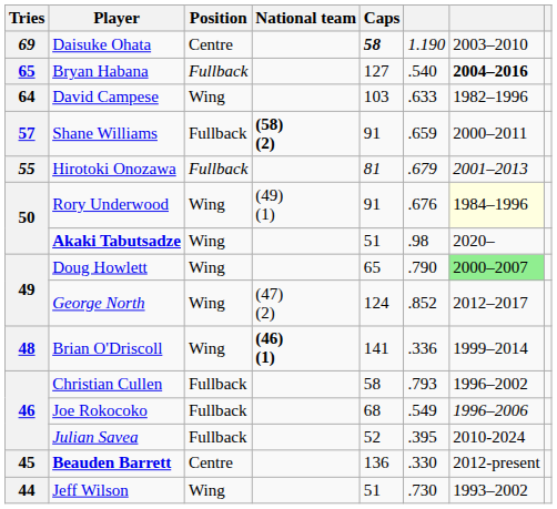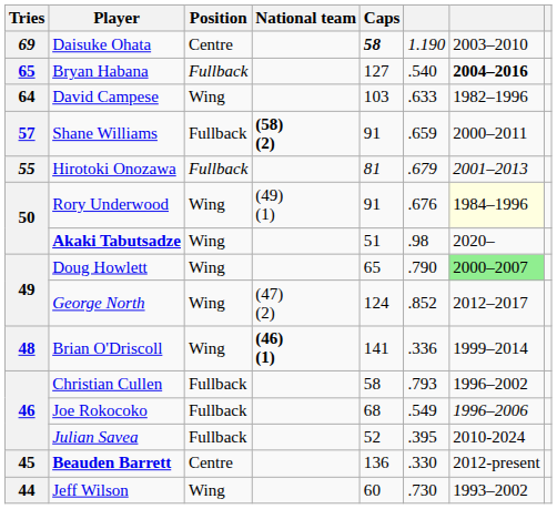 <table class="wikitable sortable">
 <tr>
 <th>Tries</th>
 <th>Player</th>
 <th>Position</th>
 <th>National team</th>
 <th>Caps</th>
 <th></th>
 <th></th>
 <th class="unsortable"></th>
 </tr>
 <tr>
 <th><em>69</em></th>
 <td><a href='#'>Daisuke Ohata</a></td>
 <td>Centre</td>
 <td><em></em></td>
 <td><strong><em>58</em></strong></td>
 <td><em>1.190</em></td>
 <td>2003–2010</td>
 <td></td>
 </tr>
 <tr>
 <th><a href='#'>65</a></th>
 <td><a href='#'>Bryan Habana</a></td>
 <td><em>Fullback</em></td>
 <td></td>
 <td>127</td>
 <td>.540</td>
 <td><strong>2004–2016</strong></td>
 <td></td>
 </tr>
 <tr>
 <th>64</th>
 <td><a href='#'>David Campese</a></td>
 <td>Wing</td>
 <td></td>
 <td>103</td>
 <td>.633</td>
 <td>1982–1996</td>
 <td></td>
 </tr>
 <tr>
 <th><a href='#'>57</a></th>
 <td><a href='#'>Shane Williams</a></td>
 <td>Fullback</td>
 <td><strong> (58)<br> (2)</strong></td>
 <td>91</td>
 <td>.659</td>
 <td>2000–2011</td>
 <td></td>
 </tr>
 <tr>
 <th><em>55</em></th>
 <td><a href='#'>Hirotoki Onozawa</a></td>
 <td><em>Fullback</em></td>
 <td><em></em></td>
 <td><em>81</em></td>
 <td><em>.679</em></td>
 <td><em>2001–2013</em></td>
 <td></td>
 </tr>
 <tr>
 <th rowspan=2>50</th>
 <td><a href='#'>Rory Underwood</a></td>
 <td>Wing</td>
 <td> (49)<br> (1)</td>
 <td>91</td>
 <td>.676</td>
 <td style="background: lightyellow;">1984–1996</td>
 <td></td>
 </tr>
 <tr>
 <td><strong><a href='#'>Akaki Tabutsadze</a></strong></td>
 <td>Wing</td>
 <td></td>
 <td>51</td>
 <td>.98</td>
 <td>2020–</td>
 <td></td>
 </tr>
 <tr>
 <th rowspan=2>49</th>
 <td><a href='#'>Doug Howlett</a></td>
 <td>Wing</td>
 <td></td>
 <td>65</td>
 <td>.790</td>
 <td style="background: lightgreen;">2000–2007</td>
 <td></td>
 </tr>
 <tr>
 <td><em><a href='#'>George North</a></em></td>
 <td>Wing</td>
 <td> (47)<br> (2)</td>
 <td>124</td>
 <td>.852</td>
 <td>2012–2017</td>
 <td></td>
 </tr>
 <tr>
 <th><a href='#'>48</a></th>
 <td><a href='#'>Brian O'Driscoll</a></td>
 <td>Wing</td>
 <td><strong> (46)<br> (1)</strong></td>
 <td>141</td>
 <td>.336</td>
 <td>1999–2014</td>
 <td></td>
 </tr>
 <tr>
 <th rowspan=3><a href='#'>46</a></th>
 <td><a href='#'>Christian Cullen</a></td>
 <td>Fullback</td>
 <td></td>
 <td>58</td>
 <td>.793</td>
 <td>1996–2002</td>
 <td></td>
 </tr>
 <tr>
 <td><a href='#'>Joe Rokocoko</a></td>
 <td>Fullback</td>
 <td></td>
 <td>68</td>
 <td>.549</td>
 <td><em>1996–2006</em></td>
 <td></td>
 </tr>
 <tr>
 <td><em><a href='#'>Julian Savea</a></em></td>
 <td>Fullback</td>
 <td></td>
 <td>52</td>
 <td>.395</td>
 <td>2010-2024</td>
 <td></td>
 </tr>
 <tr>
 <th>45</th>
 <td><strong><a href='#'>Beauden Barrett</a></strong></td>
 <td>Centre</td>
 <td></td>
 <td>136</td>
 <td>.330</td>
 <td>2012-present</td>
 <td></td>
 </tr>
 <tr>
 <th>44</th>
 <td><a href='#'>Jeff Wilson</a></td>
 <td>Wing</td>
 <td></td>
-<td>51</td>
+<td>60</td>
 <td>.730</td>
 <td>1993–2002</td>
 <td></td>
 </tr>
 </table>
